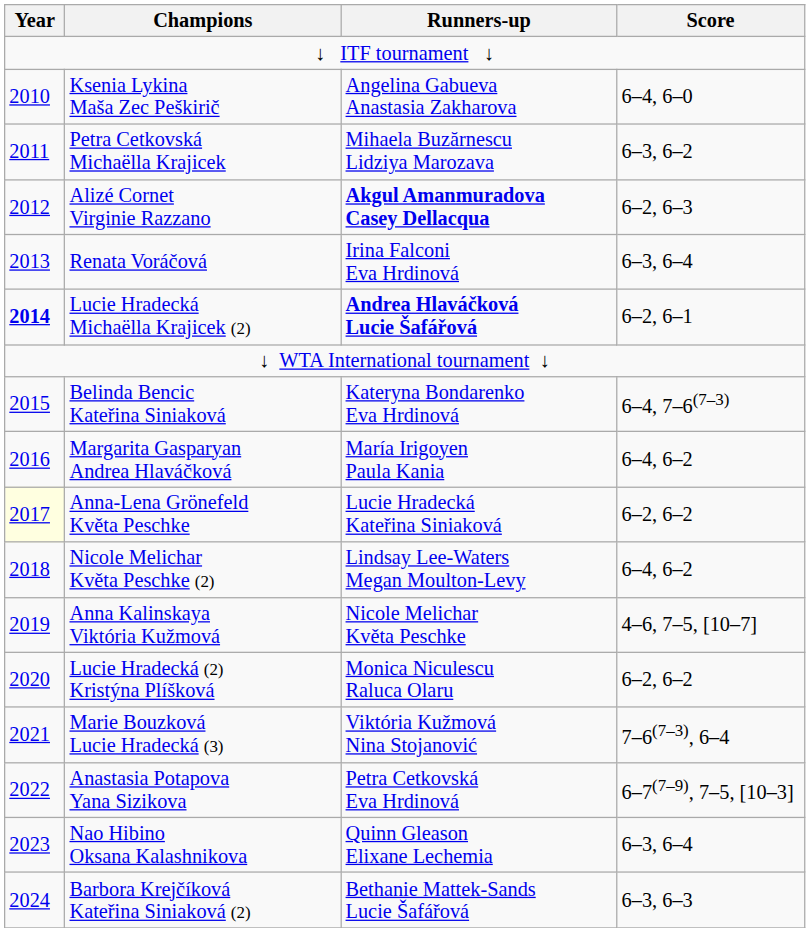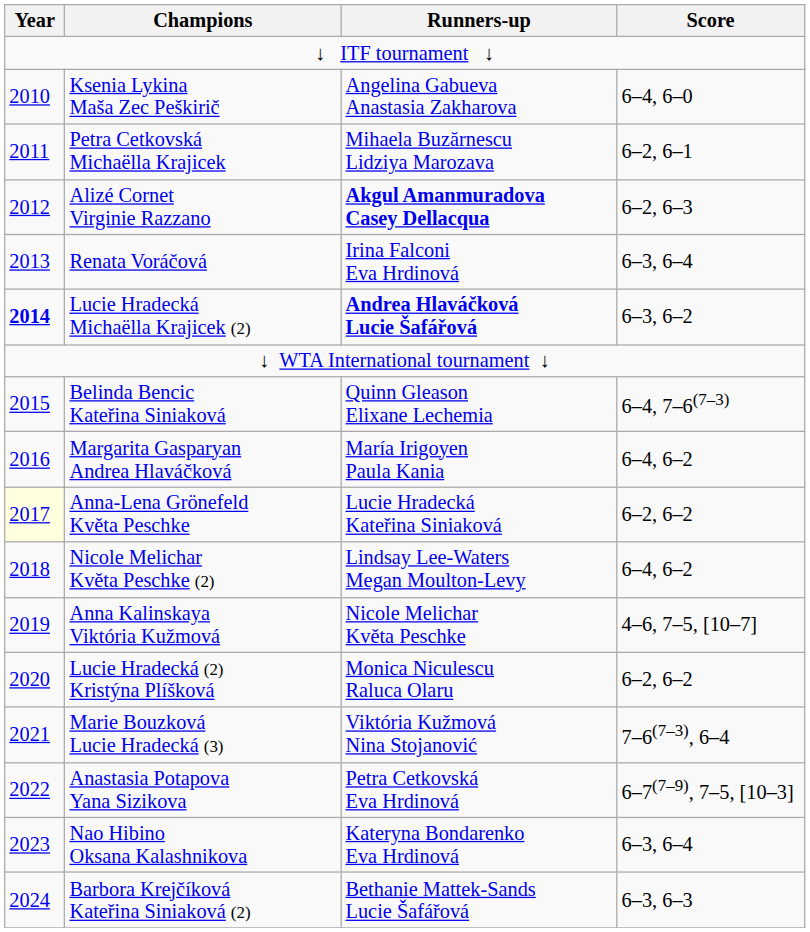 <table class="wikitable">
 <tr>
 <th style="width:40px">Year</th>
 <th style="width:210px">Champions</th>
 <th style="width:210px">Runners-up</th>
 <th style="width:140px" class="unsortable">Score</th>
 </tr>
 <tr>
 <td colspan="5" align="center">↓   <a href='#'>ITF tournament</a>   ↓</td>
 </tr>
 <tr>
 <td><a href='#'>2010</a></td>
 <td> <a href='#'>Ksenia Lykina</a> <br>  <a href='#'>Maša Zec Peškirič</a></td>
 <td> <a href='#'>Angelina Gabueva</a> <br>  <a href='#'>Anastasia Zakharova</a></td>
 <td>6–4, 6–0</td>
 </tr>
 <tr>
 <td><a href='#'>2011</a></td>
 <td> <a href='#'>Petra Cetkovská</a> <br>  <a href='#'>Michaëlla Krajicek</a></td>
 <td> <a href='#'>Mihaela Buzărnescu</a> <br>  <a href='#'>Lidziya Marozava</a></td>
-<td>6–3, 6–2</td>
+<td>6–2, 6–1</td>
 </tr>
 <tr>
 <td><a href='#'>2012</a></td>
 <td> <a href='#'>Alizé Cornet</a> <br>  <a href='#'>Virginie Razzano</a></td>
 <td><strong> <a href='#'>Akgul Amanmuradova</a> <br>  <a href='#'>Casey Dellacqua</a></strong></td>
 <td>6–2, 6–3</td>
 </tr>
 <tr>
 <td><a href='#'>2013</a></td>
 <td> <a href='#'>Renata Voráčová</a> <br> </td>
 <td> <a href='#'>Irina Falconi</a> <br>  <a href='#'>Eva Hrdinová</a></td>
 <td>6–3, 6–4</td>
 </tr>
 <tr>
 <td><strong><a href='#'>2014</a></strong></td>
 <td> <a href='#'>Lucie Hradecká</a> <br>  <a href='#'>Michaëlla Krajicek</a> <small> (2) </small></td>
 <td><strong> <a href='#'>Andrea Hlaváčková</a> <br>  <a href='#'>Lucie Šafářová</a></strong></td>
-<td>6–2, 6–1</td>
+<td>6–3, 6–2</td>
 </tr>
 <tr>
 <td colspan="5" align="center">↓  <a href='#'>WTA International tournament</a>  ↓</td>
 </tr>
 <tr>
 <td><a href='#'>2015</a></td>
 <td> <a href='#'>Belinda Bencic</a> <br>  <a href='#'>Kateřina Siniaková</a></td>
-<td> <a href='#'>Kateryna Bondarenko</a> <br>  <a href='#'>Eva Hrdinová</a></td>
+<td> <a href='#'>Quinn Gleason</a> <br>  <a href='#'>Elixane Lechemia</a></td>
 <td>6–4, 7–6<sup>(7–3)</sup></td>
 </tr>
 <tr>
 <td><a href='#'>2016</a></td>
 <td> <a href='#'>Margarita Gasparyan</a> <br>  <a href='#'>Andrea Hlaváčková</a></td>
 <td> <a href='#'>María Irigoyen</a> <br>  <a href='#'>Paula Kania</a></td>
 <td>6–4, 6–2</td>
 </tr>
 <tr>
 <td style="background: lightyellow;"><a href='#'>2017</a></td>
 <td> <a href='#'>Anna-Lena Grönefeld</a> <br>  <a href='#'>Květa Peschke</a></td>
 <td> <a href='#'>Lucie Hradecká</a> <br>  <a href='#'>Kateřina Siniaková</a></td>
 <td>6–2, 6–2</td>
 </tr>
 <tr>
 <td><a href='#'>2018</a></td>
 <td> <a href='#'>Nicole Melichar</a> <br>  <a href='#'>Květa Peschke</a> <small>(2)</small></td>
 <td> <a href='#'>Lindsay Lee-Waters</a> <br>  <a href='#'>Megan Moulton-Levy</a></td>
 <td>6–4, 6–2</td>
 </tr>
 <tr>
 <td><a href='#'>2019</a></td>
 <td> <a href='#'>Anna Kalinskaya</a> <br>  <a href='#'>Viktória Kužmová</a></td>
 <td> <a href='#'>Nicole Melichar</a> <br>  <a href='#'>Květa Peschke</a></td>
 <td>4–6, 7–5, [10–7]</td>
 </tr>
 <tr>
 <td><a href='#'>2020</a></td>
 <td> <a href='#'>Lucie Hradecká</a> <small>(2)</small> <br>  <a href='#'>Kristýna Plíšková</a></td>
 <td> <a href='#'>Monica Niculescu</a> <br>  <a href='#'>Raluca Olaru</a></td>
 <td>6–2, 6–2</td>
 </tr>
 <tr>
 <td><a href='#'>2021</a></td>
 <td> <a href='#'>Marie Bouzková</a> <br>  <a href='#'>Lucie Hradecká</a> <small>(3)</small></td>
 <td> <a href='#'>Viktória Kužmová</a> <br>  <a href='#'>Nina Stojanović</a></td>
 <td>7–6<sup>(7–3)</sup>, 6–4</td>
 </tr>
 <tr>
 <td><a href='#'>2022</a></td>
 <td> <a href='#'>Anastasia Potapova</a> <br>  <a href='#'>Yana Sizikova</a></td>
 <td> <a href='#'>Petra Cetkovská</a> <br>  <a href='#'>Eva Hrdinová</a></td>
 <td>6–7<sup>(7–9)</sup>, 7–5, [10–3]</td>
 </tr>
 <tr>
 <td><a href='#'>2023</a></td>
 <td> <a href='#'>Nao Hibino</a> <br>  <a href='#'>Oksana Kalashnikova</a></td>
-<td> <a href='#'>Quinn Gleason</a> <br>  <a href='#'>Elixane Lechemia</a></td>
+<td> <a href='#'>Kateryna Bondarenko</a> <br>  <a href='#'>Eva Hrdinová</a></td>
 <td>6–3, 6–4</td>
 </tr>
 <tr>
 <td><a href='#'>2024</a></td>
 <td> <a href='#'>Barbora Krejčíková</a> <br>  <a href='#'>Kateřina Siniaková</a> <small>(2)</small></td>
 <td> <a href='#'>Bethanie Mattek-Sands</a> <br>  <a href='#'>Lucie Šafářová</a></td>
 <td>6–3, 6–3</td>
 </tr>
 </table>
